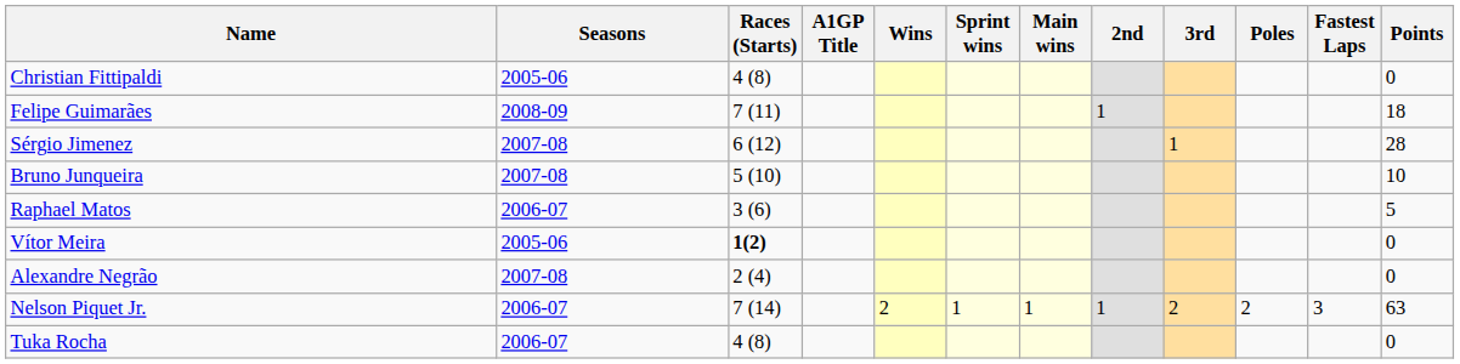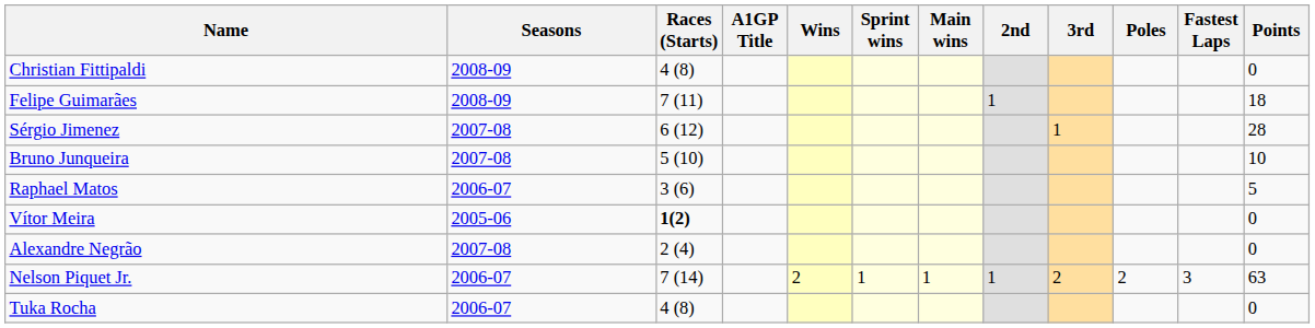 <table class="wikitable sortable" style="font-size: 85%" width="78%">
 <tr>
 <th>Name</th>
 <th>Seasons</th>
 <th width="5%">Races<br>(Starts)</th>
 <th width="5%">A1GP Title</th>
 <th width="5%">Wins</th>
 <th width="5%">Sprint<br>wins</th>
 <th width="5%">Main<br>wins</th>
 <th width="5%">2nd</th>
 <th width="5%">3rd</th>
 <th width="5%">Poles</th>
 <th width="5%">Fastest<br>Laps</th>
 <th width="5%">Points</th>
 </tr>
 <tr>
 <td><a href='#'>Christian Fittipaldi</a></td>
-<td><a href='#'>2005-06</a></td>
+<td><a href='#'>2008-09</a></td>
 <td>4 (8)</td>
 <td></td>
 <td style="background:#FFFFBF;"></td>
 <td style="background:#FFFFDF;"></td>
 <td style="background:#FFFFDF;"></td>
 <td style="background:#DFDFDF;"></td>
 <td style="background:#FFDF9F;"></td>
 <td></td>
 <td></td>
 <td>0</td>
 </tr>
 <tr>
 <td><a href='#'>Felipe Guimarães</a></td>
 <td><a href='#'>2008-09</a></td>
 <td>7 (11)</td>
 <td></td>
 <td style="background:#FFFFBF;"></td>
 <td style="background:#FFFFDF;"></td>
 <td style="background:#FFFFDF;"></td>
 <td style="background:#DFDFDF;">1</td>
 <td style="background:#FFDF9F;"></td>
 <td></td>
 <td></td>
 <td>18</td>
 </tr>
 <tr>
 <td><a href='#'>Sérgio Jimenez</a></td>
 <td><a href='#'>2007-08</a></td>
 <td>6 (12)</td>
 <td></td>
 <td style="background:#FFFFBF;"></td>
 <td style="background:#FFFFDF;"></td>
 <td style="background:#FFFFDF;"></td>
 <td style="background:#DFDFDF;"></td>
 <td style="background:#FFDF9F;">1</td>
 <td></td>
 <td></td>
 <td>28</td>
 </tr>
 <tr>
 <td><a href='#'>Bruno Junqueira</a></td>
 <td><a href='#'>2007-08</a></td>
 <td>5 (10)</td>
 <td></td>
 <td style="background:#FFFFBF;"></td>
 <td style="background:#FFFFDF;"></td>
 <td style="background:#FFFFDF;"></td>
 <td style="background:#DFDFDF;"></td>
 <td style="background:#FFDF9F;"></td>
 <td></td>
 <td></td>
 <td>10</td>
 </tr>
 <tr>
 <td><a href='#'>Raphael Matos</a></td>
 <td><a href='#'>2006-07</a></td>
 <td>3 (6)</td>
 <td></td>
 <td style="background:#FFFFBF;"></td>
 <td style="background:#FFFFDF;"></td>
 <td style="background:#FFFFDF;"></td>
 <td style="background:#DFDFDF;"></td>
 <td style="background:#FFDF9F;"></td>
 <td></td>
 <td></td>
 <td>5</td>
 </tr>
 <tr>
 <td><a href='#'>Vítor Meira</a></td>
 <td><a href='#'>2005-06</a></td>
 <td><strong>1(2)</strong></td>
 <td></td>
 <td style="background:#FFFFBF;"></td>
 <td style="background:#FFFFDF;"></td>
 <td style="background:#FFFFDF;"></td>
 <td style="background:#DFDFDF;"></td>
 <td style="background:#FFDF9F;"></td>
 <td></td>
 <td></td>
 <td>0</td>
 </tr>
 <tr>
 <td><a href='#'>Alexandre Negrão</a></td>
 <td><a href='#'>2007-08</a></td>
 <td>2 (4)</td>
 <td></td>
 <td style="background:#FFFFBF;"></td>
 <td style="background:#FFFFDF;"></td>
 <td style="background:#FFFFDF;"></td>
 <td style="background:#DFDFDF;"></td>
 <td style="background:#FFDF9F;"></td>
 <td></td>
 <td></td>
 <td>0</td>
 </tr>
 <tr>
 <td><a href='#'>Nelson Piquet Jr.</a></td>
 <td><a href='#'>2006-07</a></td>
 <td>7 (14)</td>
 <td></td>
 <td style="background:#FFFFBF;">2</td>
 <td style="background:#FFFFDF;">1</td>
 <td style="background:#FFFFDF;">1</td>
 <td style="background:#DFDFDF;">1</td>
 <td style="background:#FFDF9F;">2</td>
 <td>2</td>
 <td>3</td>
 <td>63</td>
 </tr>
 <tr>
 <td><a href='#'>Tuka Rocha</a></td>
 <td><a href='#'>2006-07</a></td>
 <td>4 (8)</td>
 <td></td>
 <td style="background:#FFFFBF;"></td>
 <td style="background:#FFFFDF;"></td>
 <td style="background:#FFFFDF;"></td>
 <td style="background:#DFDFDF;"></td>
 <td style="background:#FFDF9F;"></td>
 <td></td>
 <td></td>
 <td>0</td>
 </tr>
 </table>
